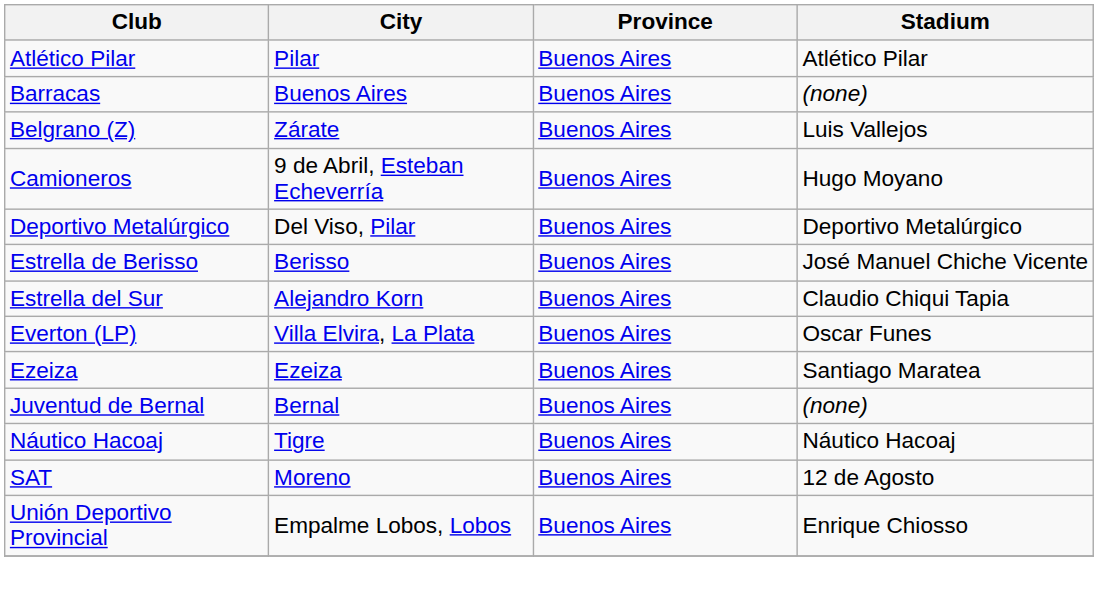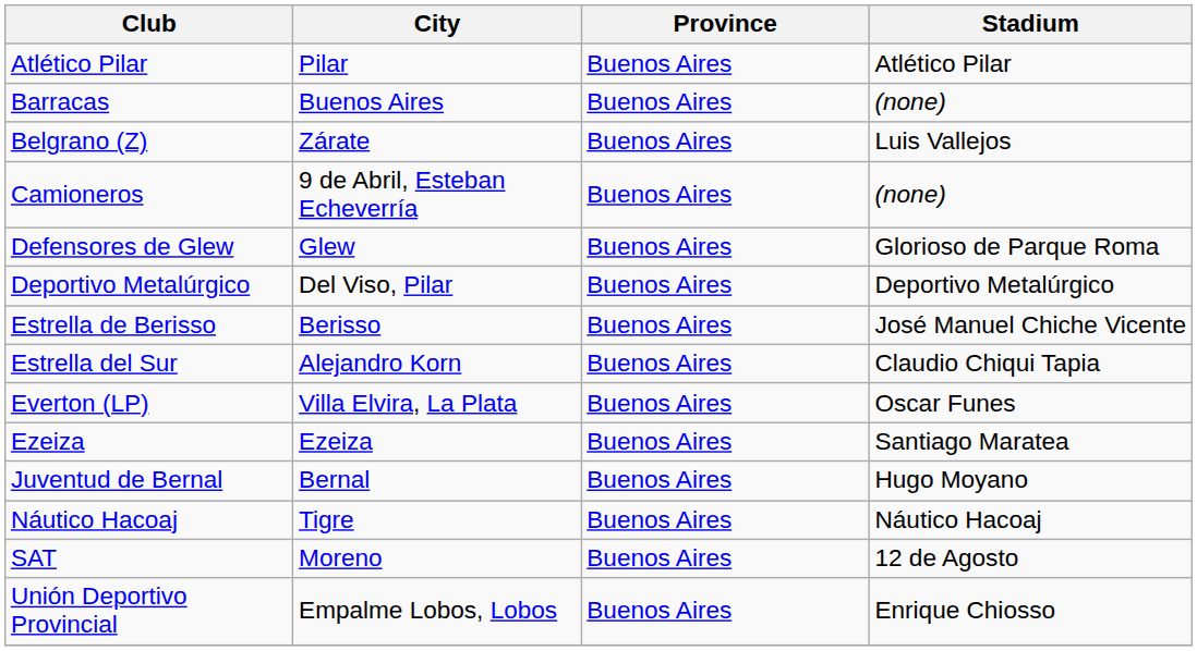 <table class="wikitable sortable">
 <tr>
 <th width=180px>Club</th>
 <th width=180px>City</th>
 <th width= 180px>Province</th>
 <th width=>Stadium</th>
 </tr>
 <tr>
 <td><a href='#'>Atlético Pilar</a></td>
 <td><a href='#'>Pilar</a></td>
 <td><a href='#'>Buenos Aires</a></td>
 <td>Atlético Pilar</td>
 </tr>
 <tr>
 <td><a href='#'>Barracas</a></td>
 <td><a href='#'>Buenos Aires</a></td>
 <td><a href='#'>Buenos Aires</a></td>
 <td><em>(none)</em></td>
 </tr>
 <tr>
 <td><a href='#'>Belgrano (Z)</a></td>
 <td><a href='#'>Zárate</a></td>
 <td><a href='#'>Buenos Aires</a></td>
 <td>Luis Vallejos</td>
 </tr>
 <tr>
 <td><a href='#'>Camioneros</a></td>
 <td>9 de Abril, <a href='#'>Esteban Echeverría</a></td>
 <td><a href='#'>Buenos Aires</a></td>
-<td>Hugo Moyano</td>
+<td><em>(none)</em></td>
+</tr>
+<tr>
+<td><a href='#'>Defensores de Glew</a></td>
+<td><a href='#'>Glew</a></td>
+<td><a href='#'>Buenos Aires</a></td>
+<td>Glorioso de Parque Roma</td>
 </tr>
 <tr>
 <td><a href='#'>Deportivo Metalúrgico</a></td>
 <td>Del Viso, <a href='#'>Pilar</a></td>
 <td><a href='#'>Buenos Aires</a></td>
 <td>Deportivo Metalúrgico</td>
 </tr>
 <tr>
 <td><a href='#'>Estrella de Berisso</a></td>
 <td><a href='#'>Berisso</a></td>
 <td><a href='#'>Buenos Aires</a></td>
 <td>José Manuel Chiche Vicente</td>
 </tr>
 <tr>
 <td><a href='#'>Estrella del Sur</a></td>
 <td><a href='#'>Alejandro Korn</a></td>
 <td><a href='#'>Buenos Aires</a></td>
 <td>Claudio Chiqui Tapia</td>
 </tr>
 <tr>
 <td><a href='#'>Everton (LP)</a></td>
 <td><a href='#'>Villa Elvira</a>, <a href='#'>La Plata</a></td>
 <td><a href='#'>Buenos Aires</a></td>
 <td>Oscar Funes</td>
 </tr>
 <tr>
 <td><a href='#'>Ezeiza</a></td>
 <td><a href='#'>Ezeiza</a></td>
 <td><a href='#'>Buenos Aires</a></td>
 <td>Santiago Maratea</td>
 </tr>
 <tr>
 <td><a href='#'>Juventud de Bernal</a></td>
 <td><a href='#'>Bernal</a></td>
 <td><a href='#'>Buenos Aires</a></td>
-<td><em>(none)</em></td>
+<td>Hugo Moyano</td>
 </tr>
 <tr>
 <td><a href='#'>Náutico Hacoaj</a></td>
 <td><a href='#'>Tigre</a></td>
 <td><a href='#'>Buenos Aires</a></td>
 <td>Náutico Hacoaj</td>
 </tr>
 <tr>
 <td><a href='#'>SAT</a></td>
 <td><a href='#'>Moreno</a></td>
 <td><a href='#'>Buenos Aires</a></td>
 <td>12 de Agosto</td>
 </tr>
 <tr>
 <td><a href='#'>Unión Deportivo Provincial</a></td>
 <td>Empalme Lobos, <a href='#'>Lobos</a></td>
 <td><a href='#'>Buenos Aires</a></td>
 <td>Enrique Chiosso</td>
 </tr>
 <tr>
 </tr>
 </table>
